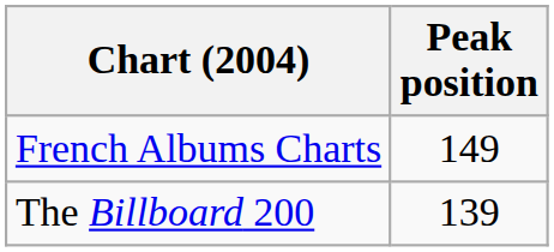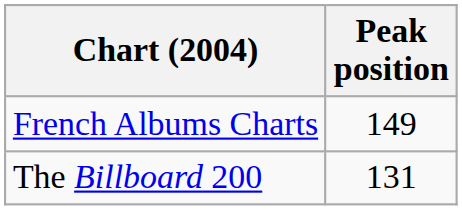 <table class="wikitable">
 <tr>
 <th>Chart (2004)</th>
 <th>Peak<br>position</th>
 </tr>
 <tr>
 <td><a href='#'>French Albums Charts</a></td>
 <td align="center">149</td>
 </tr>
 <tr>
 <td>The <a href='#'><em>Billboard</em> 200</a></td>
-<td align="center">139</td>
+<td align="center">131</td>
 </tr>
 </table>
